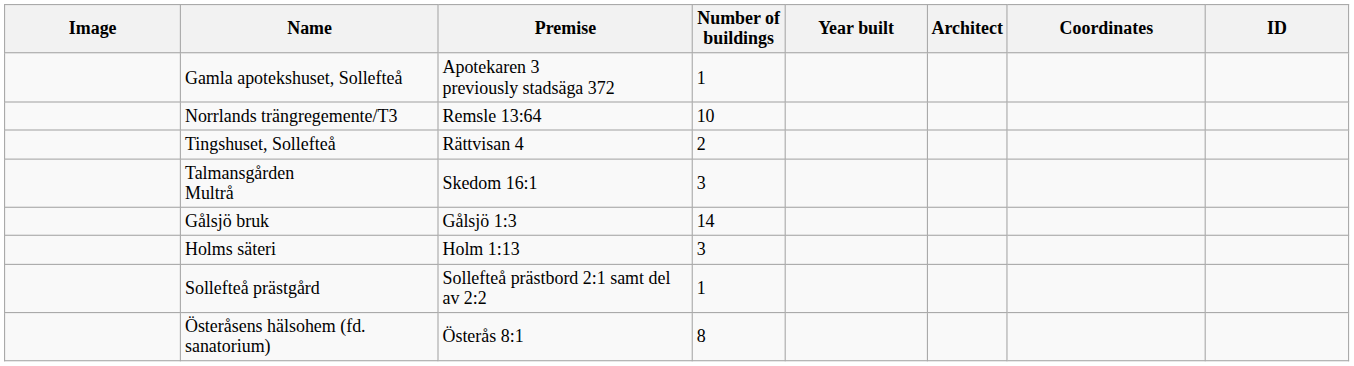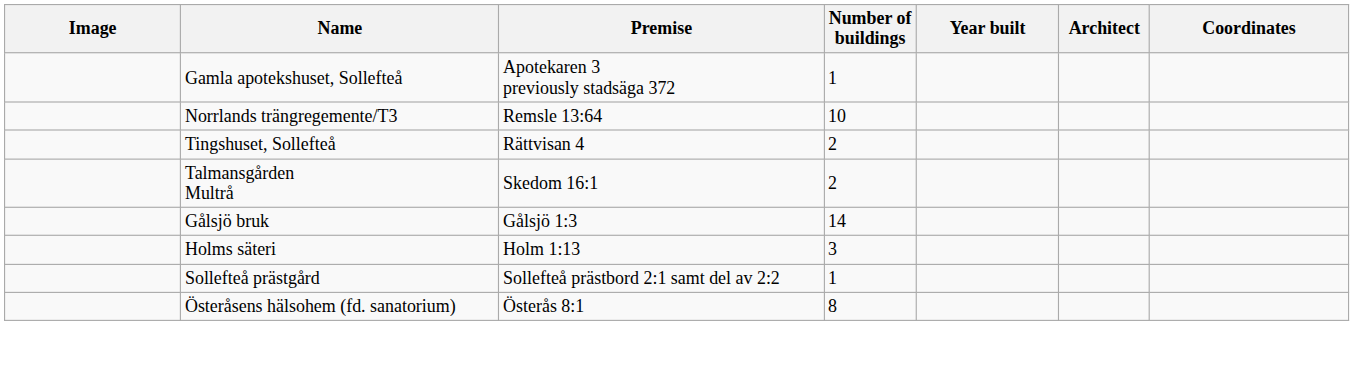 <table class="wikitable" width="95%">
 <tr>
 <th width="150">Image</th>
 <th>Name</th>
 <th>Premise</th>
 <th width="75">Number of<br>buildings</th>
 <th width="120">Year built</th>
 <th>Architect</th>
 <th width="170">Coordinates</th>
-<th width="120">ID</th>
 </tr>
 <tr>
 <td></td>
 <td Gamla apoteket, Sollefteå>Gamla apotekshuset, Sollefteå</td>
 <td>Apotekaren 3<br>previously stadsäga 372</td>
 <td>1</td>
-<td></td>
 <td></td>
 <td></td>
 <td></td>
 </tr>
 <tr>
 <td></td>
 <td Norrlands trängregemente>Norrlands trängregemente/T3</td>
 <td>Remsle 13:64</td>
 <td>10</td>
 <td></td>
 <td></td>
 <td></td>
-<td></td>
 </tr>
 <tr>
 <td></td>
 <td>Tingshuset, Sollefteå</td>
 <td>Rättvisan 4</td>
 <td>2</td>
 <td></td>
 <td></td>
 <td></td>
-<td></td>
 </tr>
 <tr>
 <td></td>
 <td>Talmansgården<br>Multrå</td>
 <td>Skedom 16:1</td>
-<td>3</td>
-<td></td>
+<td>2</td>
 <td></td>
 <td></td>
 <td></td>
 </tr>
 <tr>
 <td></td>
 <td>Gålsjö bruk</td>
 <td>Gålsjö 1:3</td>
 <td>14</td>
 <td></td>
 <td></td>
 <td></td>
-<td></td>
 </tr>
 <tr>
 <td></td>
 <td Holm säteri>Holms säteri</td>
 <td>Holm 1:13</td>
 <td>3</td>
-<td></td>
 <td></td>
 <td></td>
 <td></td>
 </tr>
 <tr>
 <td></td>
 <td>Sollefteå prästgård</td>
 <td>Sollefteå prästbord 2:1 samt del av 2:2</td>
 <td>1</td>
 <td></td>
 <td></td>
 <td></td>
-<td></td>
 </tr>
 <tr>
 <td></td>
 <td Österåsens sanatorium>Österåsens hälsohem (fd. sanatorium)</td>
 <td>Österås 8:1</td>
 <td>8</td>
 <td></td>
 <td></td>
 <td></td>
-<td></td>
 </tr>
 </table>
